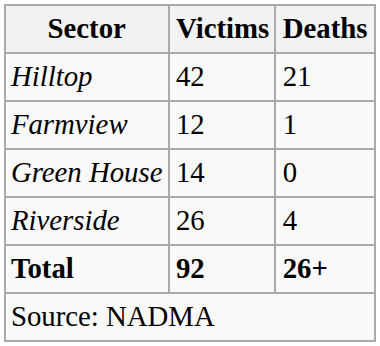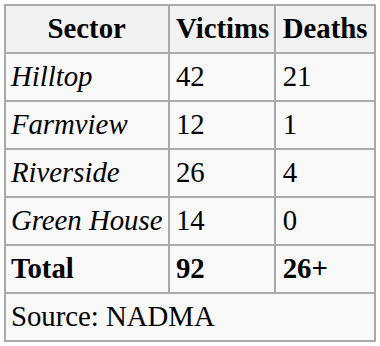 <table class="wikitable" style="float:right; margin:0 1em 0.5em; line-height:1.2em; font-size:90% ">
 <tr>
 <th>Sector</th>
 <th>Victims</th>
 <th>Deaths</th>
 </tr>
 <tr>
 <td><em>Hilltop</em></td>
 <td>42</td>
 <td>21</td>
 </tr>
 <tr>
 <td><em>Farmview</em></td>
 <td>12</td>
 <td>1</td>
 </tr>
 <tr>
+<td><em>Riverside</em></td>
+<td>26</td>
+<td>4</td>
+</tr>
+<tr>
 <td><em>Green House</em></td>
 <td>14</td>
 <td>0</td>
-</tr>
-<tr>
-<td><em>Riverside</em></td>
-<td>26</td>
-<td>4</td>
 </tr>
 <tr>
 <td><strong>Total</strong></td>
 <td><strong>92</strong></td>
 <td><strong>26+</strong></td>
 </tr>
 <tr>
 <td colspan="3">Source: NADMA</td>
 </tr>
 </table>
